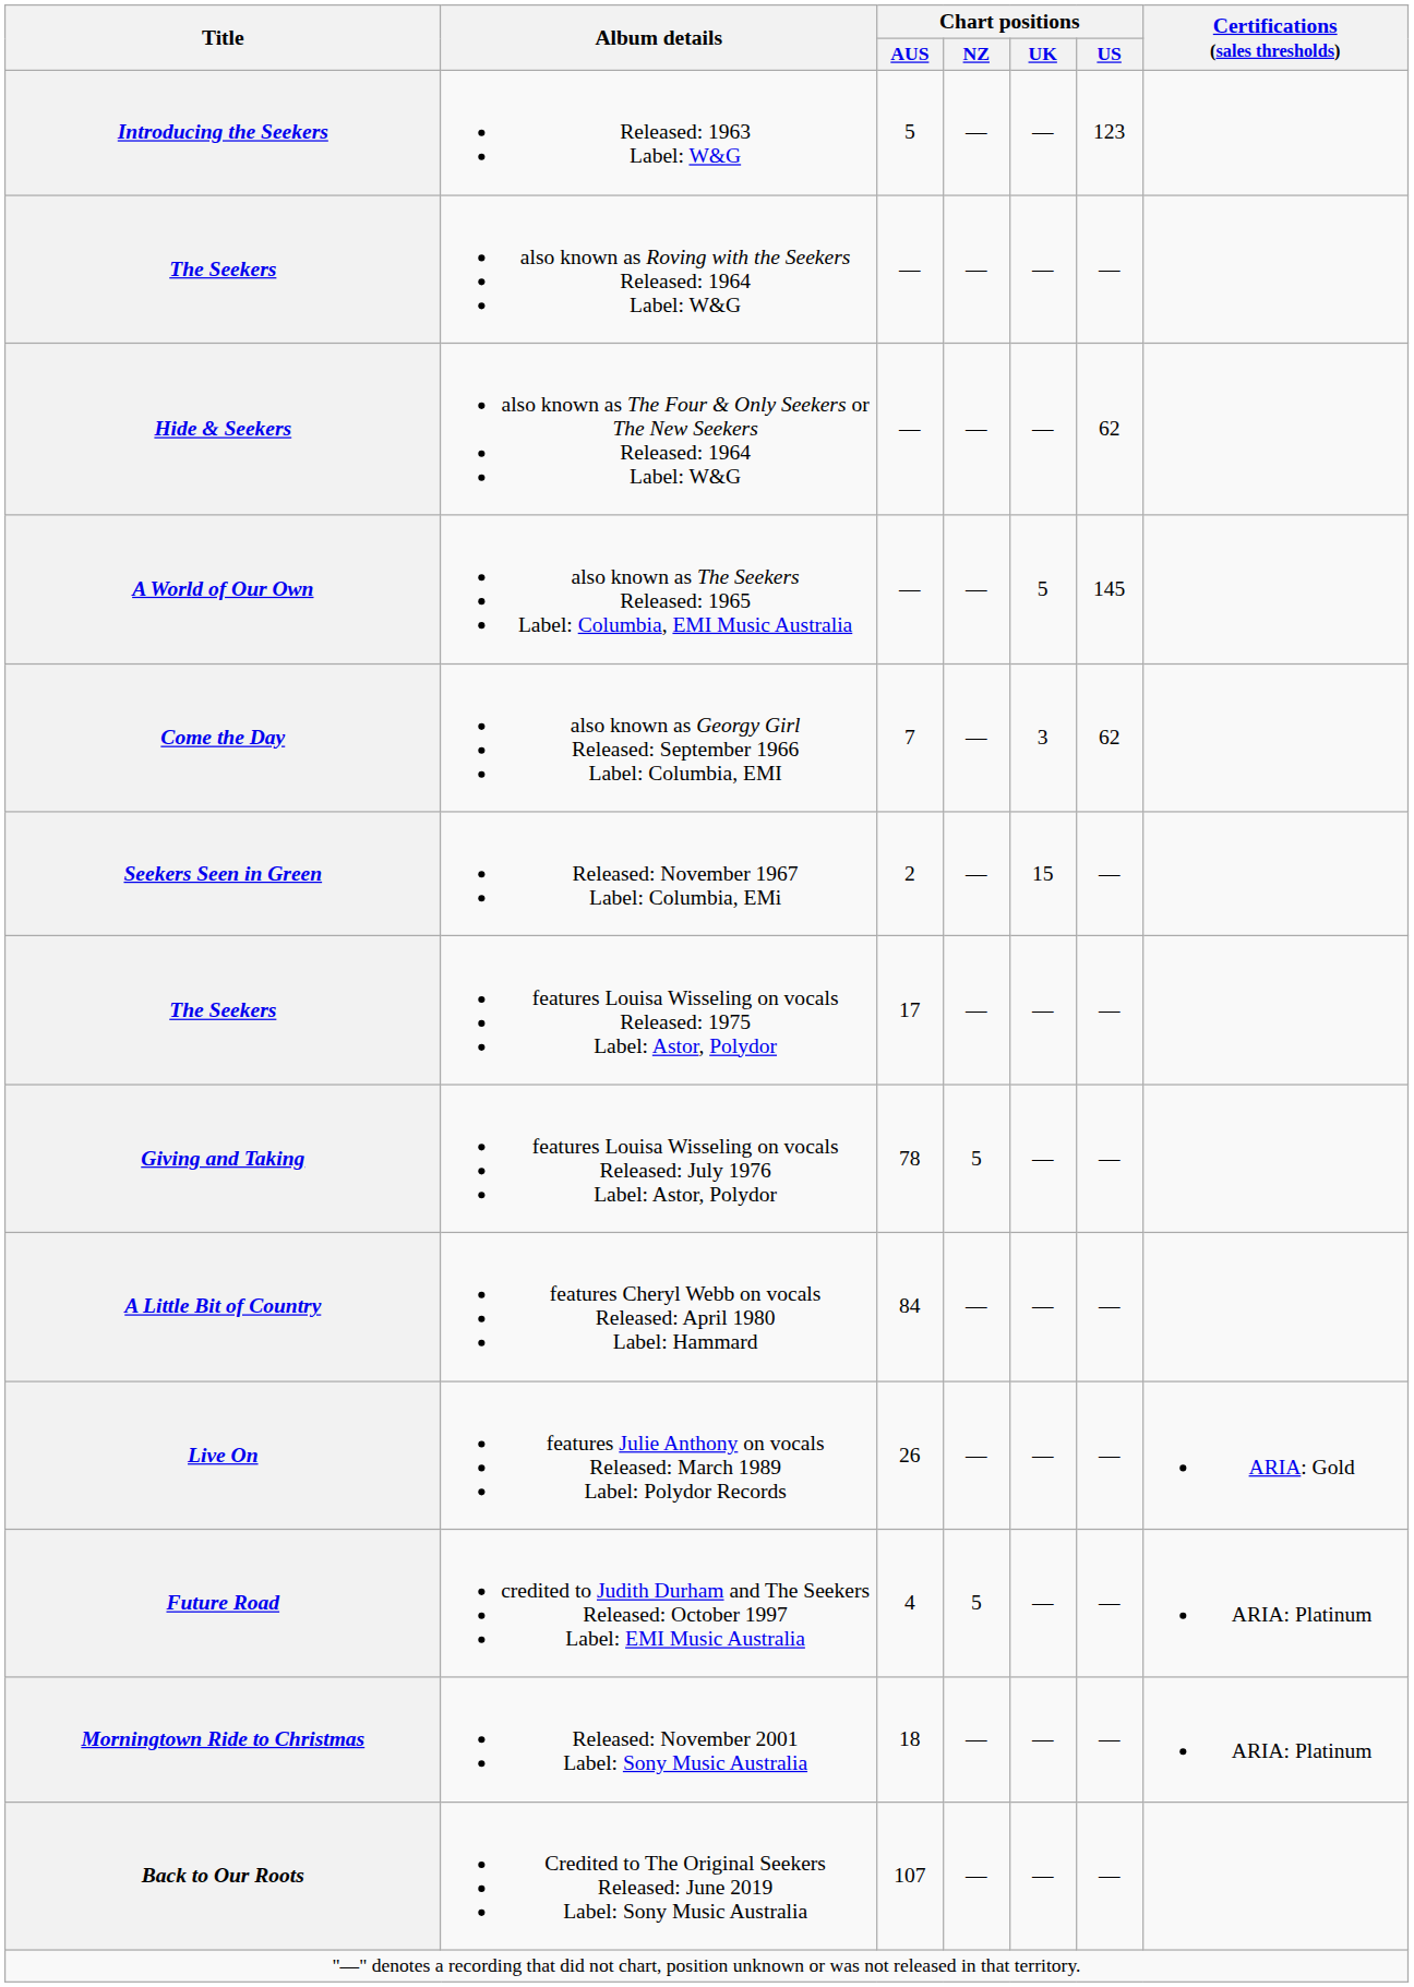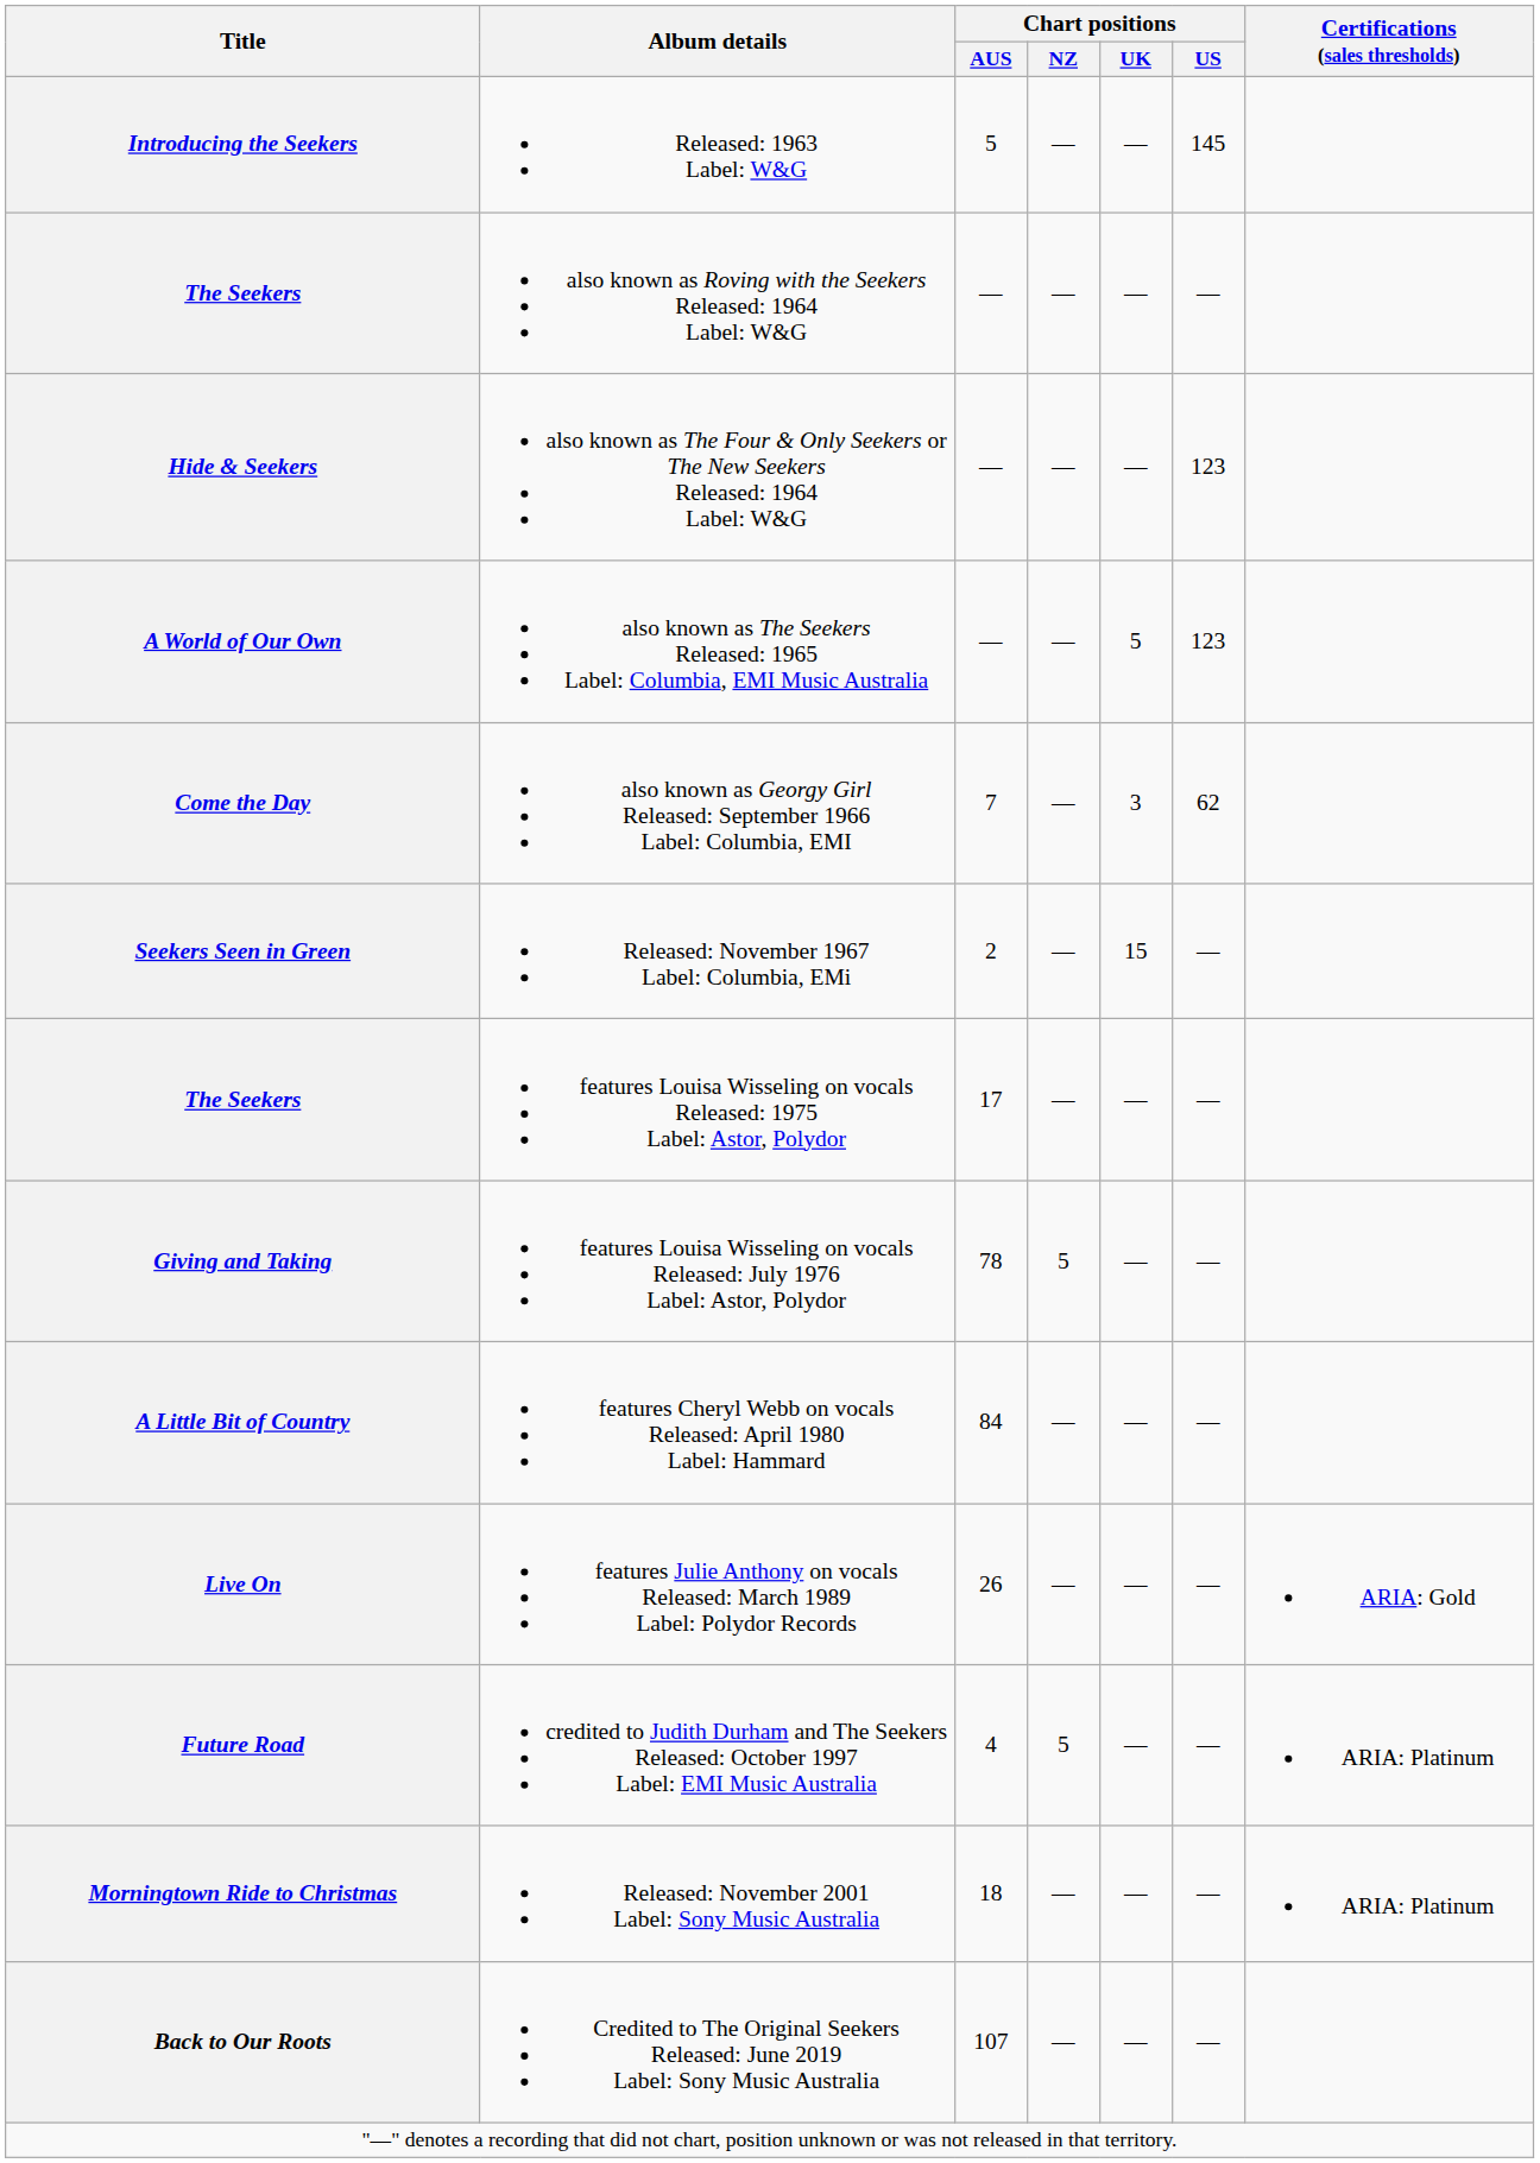 <table class="wikitable plainrowheaders" style="text-align:center;">
 <tr>
 <th scope="col" rowspan="2" style="width:20em;">Title</th>
 <th scope="col" rowspan="2" style="width:20em;">Album details</th>
 <th scope="col" colspan="4">Chart positions</th>
 <th rowspan="2" style="width:12em;"><a href='#'>Certifications</a><br><small>(<a href='#'>sales thresholds</a>)</small></th>
 </tr>
 <tr>
 <th scope="col" style="width:3em;font-size:90%;"><a href='#'>AUS</a><br></th>
 <th scope="col" style="width:3em;font-size:90%;"><a href='#'>NZ</a><br></th>
 <th scope="col" style="width:3em;font-size:90%;"><a href='#'>UK</a><br></th>
 <th scope="col" style="width:3em;font-size:90%;"><a href='#'>US</a><br></th>
 </tr>
 <tr>
 <th scope="row"><em><a href='#'>Introducing the Seekers</a></em></th>
 <td><br><ul><li>Released: 1963</li><li>Label: <a href='#'>W&G</a></li></ul></td>
 <td>5</td>
 <td>—</td>
 <td>—</td>
-<td>123</td>
+<td>145</td>
 <td></td>
 </tr>
 <tr>
 <th scope="row"><em><a href='#'>The Seekers</a></em></th>
 <td><br><ul><li>also known as <em>Roving with the Seekers</em></li><li>Released: 1964</li><li>Label: W&G</li></ul></td>
 <td>—</td>
 <td>—</td>
 <td>—</td>
 <td>—</td>
 <td></td>
 </tr>
 <tr>
 <th scope="row"><em><a href='#'>Hide & Seekers</a></em></th>
 <td><br><ul><li>also known as <em>The Four & Only Seekers</em> or <em>The New Seekers</em></li><li>Released: 1964</li><li>Label: W&G</li></ul></td>
 <td>—</td>
 <td>—</td>
 <td>—</td>
-<td>62</td>
+<td>123</td>
 <td></td>
 </tr>
 <tr>
 <th scope="row"><em><a href='#'>A World of Our Own</a></em></th>
 <td><br><ul><li>also known as <em>The Seekers</em></li><li>Released: 1965</li><li>Label: <a href='#'>Columbia</a>, <a href='#'>EMI Music Australia</a></li></ul></td>
 <td>—</td>
 <td>—</td>
 <td>5</td>
-<td>145</td>
+<td>123</td>
 <td></td>
 </tr>
 <tr>
 <th scope="row"><em><a href='#'>Come the Day</a></em></th>
 <td><br><ul><li>also known as <em>Georgy Girl</em></li><li>Released: September 1966</li><li>Label: Columbia, EMI</li></ul></td>
 <td>7</td>
 <td>—</td>
 <td>3</td>
 <td>62</td>
 <td></td>
 </tr>
 <tr>
 <th scope="row"><em><a href='#'>Seekers Seen in Green</a></em></th>
 <td><br><ul><li>Released: November 1967</li><li>Label: Columbia, EMi</li></ul></td>
 <td>2</td>
 <td>—</td>
 <td>15</td>
 <td>—</td>
 <td></td>
 </tr>
 <tr>
 <th scope="row"><em><a href='#'>The Seekers</a></em></th>
 <td><br><ul><li>features Louisa Wisseling on vocals</li><li>Released: 1975</li><li>Label: <a href='#'>Astor</a>, <a href='#'>Polydor</a></li></ul></td>
 <td>17</td>
 <td>—</td>
 <td>—</td>
 <td>—</td>
 <td></td>
 </tr>
 <tr>
 <th scope="row"><em><a href='#'>Giving and Taking</a></em></th>
 <td><br><ul><li>features Louisa Wisseling on vocals</li><li>Released: July 1976</li><li>Label: Astor, Polydor</li></ul></td>
 <td>78</td>
 <td>5</td>
 <td>—</td>
 <td>—</td>
 <td></td>
 </tr>
 <tr>
 <th scope="row"><em><a href='#'>A Little Bit of Country</a></em></th>
 <td><br><ul><li>features Cheryl Webb on vocals</li><li>Released: April 1980</li><li>Label: Hammard</li></ul></td>
 <td>84</td>
 <td>—</td>
 <td>—</td>
 <td>—</td>
 <td></td>
 </tr>
 <tr>
 <th scope="row"><em><a href='#'>Live On</a></em></th>
 <td><br><ul><li>features <a href='#'>Julie Anthony</a> on vocals</li><li>Released: March 1989</li><li>Label: Polydor Records</li></ul></td>
 <td>26</td>
 <td>—</td>
 <td>—</td>
 <td>—</td>
 <td><br><ul><li><a href='#'>ARIA</a>: Gold</li></ul></td>
 </tr>
 <tr>
 <th scope="row"><em><a href='#'>Future Road</a></em></th>
 <td><br><ul><li>credited to <a href='#'>Judith Durham</a> and The Seekers</li><li>Released: October 1997</li><li>Label: <a href='#'>EMI Music Australia</a></li></ul></td>
 <td>4</td>
 <td>5</td>
 <td>—</td>
 <td>—</td>
 <td><br><ul><li>ARIA: Platinum</li></ul></td>
 </tr>
 <tr>
 <th scope="row"><em><a href='#'>Morningtown Ride to Christmas</a></em></th>
 <td><br><ul><li>Released: November 2001</li><li>Label: <a href='#'>Sony Music Australia</a></li></ul></td>
 <td>18</td>
 <td>—</td>
 <td>—</td>
 <td>—</td>
 <td><br><ul><li>ARIA: Platinum</li></ul></td>
 </tr>
 <tr>
 <th scope="row"><em>Back to Our Roots</em></th>
 <td><br><ul><li>Credited to The Original Seekers</li><li>Released: June 2019</li><li>Label: Sony Music Australia</li></ul></td>
 <td>107</td>
 <td>—</td>
 <td>—</td>
 <td>—</td>
 <td></td>
 </tr>
 <tr>
 <td colspan="20" style="font-size:90%">"—" denotes a recording that did not chart, position unknown or was not released in that territory.</td>
 </tr>
 </table>
